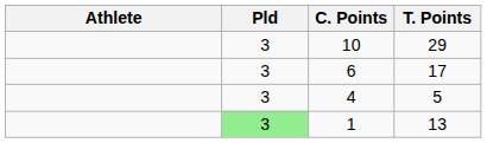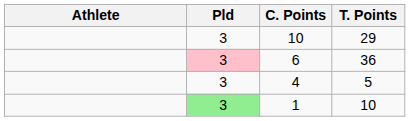 <table class="wikitable" style="text-align:center">
 <tr>
 <th width=200>Athlete</th>
 <th width=75>Pld</th>
 <th width=75>C. Points</th>
 <th width=75>T. Points</th>
 </tr>
 <tr>
 <td style="text-align:left"></td>
 <td>3</td>
 <td>10</td>
 <td>29</td>
 </tr>
 <tr>
 <td style="text-align:left"></td>
-<td>3</td>
+<td style="background: pink;">3</td>
 <td>6</td>
-<td>17</td>
+<td>36</td>
 </tr>
 <tr>
 <td style="text-align:left"></td>
 <td>3</td>
 <td>4</td>
 <td>5</td>
 </tr>
 <tr>
 <td style="text-align:left"></td>
 <td style="background: lightgreen;">3</td>
 <td>1</td>
-<td>13</td>
+<td>10</td>
 </tr>
 </table>
